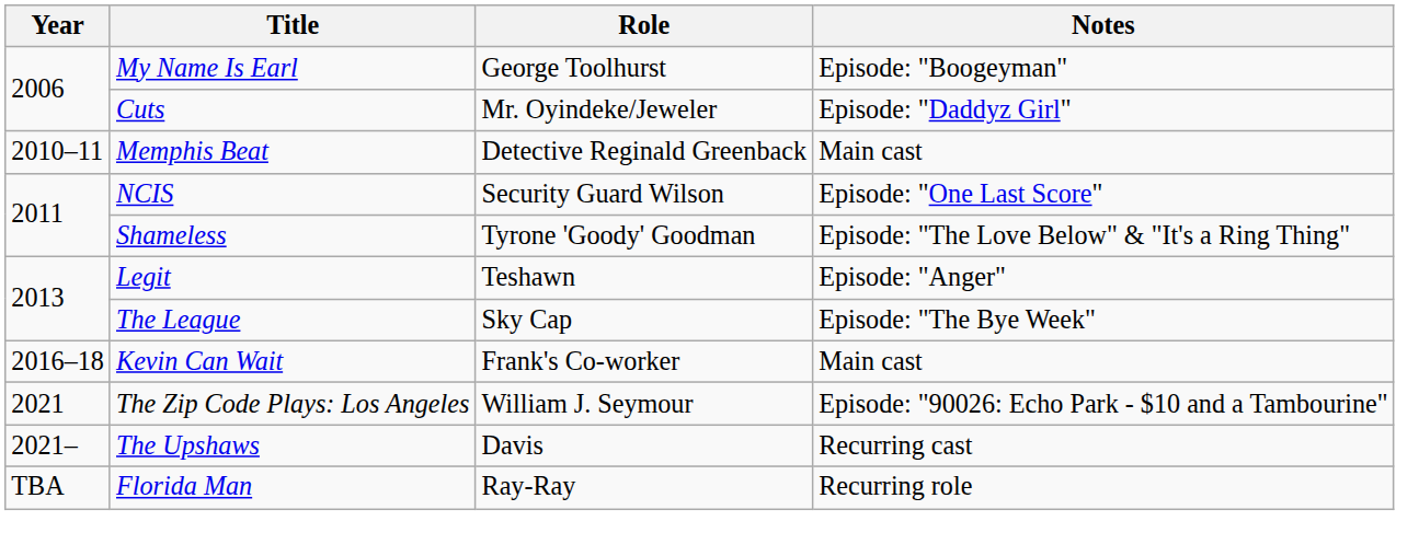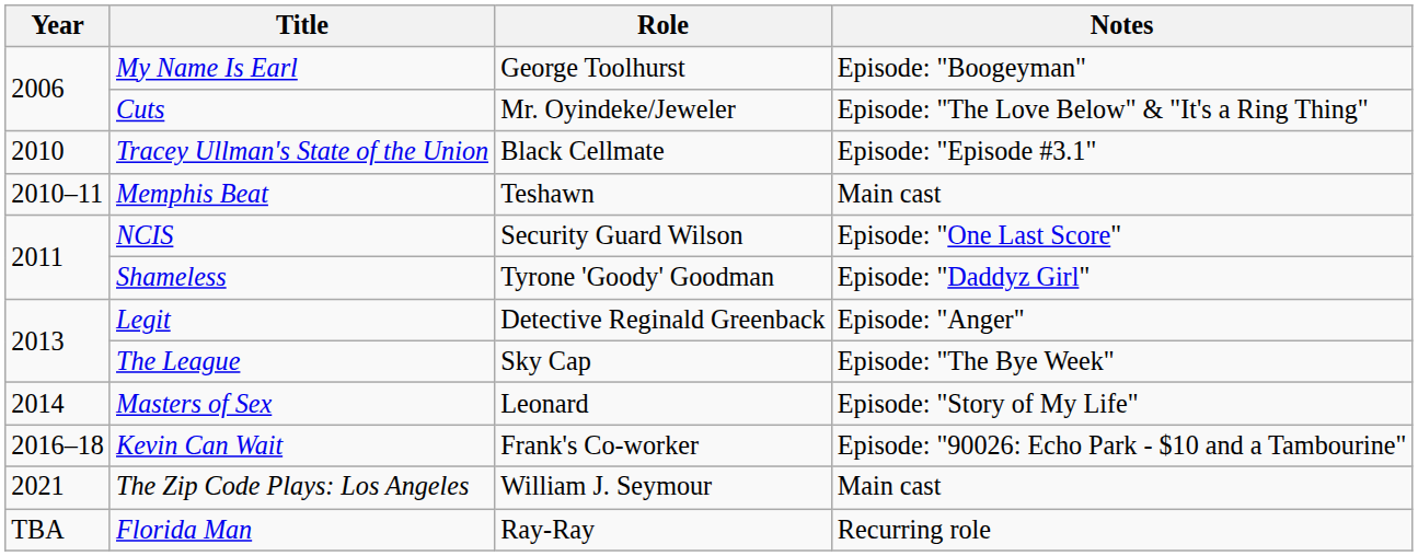 <table class="wikitable plainrowheaders sortable" style="margin-right: 0;">
 <tr>
 <th scope="col">Year</th>
 <th scope="col">Title</th>
 <th scope="col">Role</th>
 <th scope="col" class="unsortable">Notes</th>
 </tr>
 <tr>
 <td rowspan=2>2006</td>
 <td><em><a href='#'>My Name Is Earl</a></em></td>
 <td>George Toolhurst</td>
 <td>Episode: "Boogeyman"</td>
 </tr>
 <tr>
 <td><em><a href='#'>Cuts</a></em></td>
 <td>Mr. Oyindeke/Jeweler</td>
-<td>Episode: "<a href='#'>Daddyz Girl</a>"</td>
+<td>Episode: "The Love Below" & "It's a Ring Thing"</td>
+</tr>
+<tr>
+<td>2010</td>
+<td><em><a href='#'>Tracey Ullman's State of the Union</a></em></td>
+<td>Black Cellmate</td>
+<td>Episode: "Episode #3.1"</td>
 </tr>
 <tr>
 <td>2010–11</td>
 <td><em><a href='#'>Memphis Beat</a></em></td>
-<td>Detective Reginald Greenback</td>
+<td>Teshawn</td>
 <td>Main cast</td>
 </tr>
 <tr>
 <td rowspan=2>2011</td>
 <td><em><a href='#'>NCIS</a></em></td>
 <td>Security Guard Wilson</td>
 <td>Episode: "<a href='#'>One Last Score</a>"</td>
 </tr>
 <tr>
 <td><em><a href='#'>Shameless</a></em></td>
 <td>Tyrone 'Goody' Goodman</td>
-<td>Episode: "The Love Below" & "It's a Ring Thing"</td>
+<td>Episode: "<a href='#'>Daddyz Girl</a>"</td>
 </tr>
 <tr>
 <td rowspan=2>2013</td>
 <td><em><a href='#'>Legit</a></em></td>
-<td>Teshawn</td>
+<td>Detective Reginald Greenback</td>
 <td>Episode: "Anger"</td>
 </tr>
 <tr>
 <td><em><a href='#'>The League</a></em></td>
 <td>Sky Cap</td>
 <td>Episode: "The Bye Week"</td>
 </tr>
 <tr>
+<td>2014</td>
+<td><em><a href='#'>Masters of Sex</a></em></td>
+<td>Leonard</td>
+<td>Episode: "Story of My Life"</td>
+</tr>
+<tr>
 <td>2016–18</td>
 <td><em><a href='#'>Kevin Can Wait</a></em></td>
 <td>Frank's Co-worker</td>
-<td>Main cast</td>
+<td>Episode: "90026: Echo Park - $10 and a Tambourine"</td>
 </tr>
 <tr>
 <td>2021</td>
 <td><em>The Zip Code Plays: Los Angeles</em></td>
 <td>William J. Seymour</td>
-<td>Episode: "90026: Echo Park - $10 and a Tambourine"</td>
-</tr>
-<tr>
-<td>2021–</td>
-<td><em><a href='#'>The Upshaws</a></em></td>
-<td>Davis</td>
-<td>Recurring cast</td>
+<td>Main cast</td>
 </tr>
 <tr>
 <td>TBA</td>
 <td><em><a href='#'>Florida Man</a></em></td>
 <td>Ray-Ray</td>
 <td>Recurring role</td>
 </tr>
 </table>
